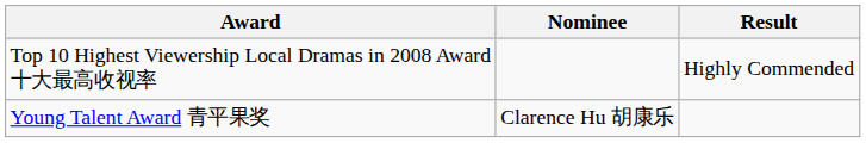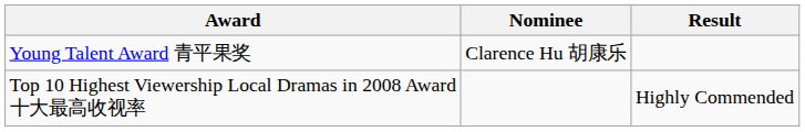 <table class="wikitable">
 <tr>
 <th>Award</th>
 <th>Nominee</th>
 <th>Result</th>
 </tr>
 <tr>
+<td rowspan="1"><a href='#'>Young Talent Award</a> 青平果奖</td>
+<td>Clarence Hu 胡康乐</td>
+<td></td>
+</tr>
+<tr>
 <td>Top 10 Highest Viewership Local Dramas in 2008 Award <br> 十大最高收视率</td>
 <td></td>
 <td>  Highly Commended</td>
 </tr>
-<tr>
-<td rowspan="1"><a href='#'>Young Talent Award</a> 青平果奖</td>
-<td>Clarence Hu 胡康乐</td>
-<td></td>
-</tr>
 </table>
